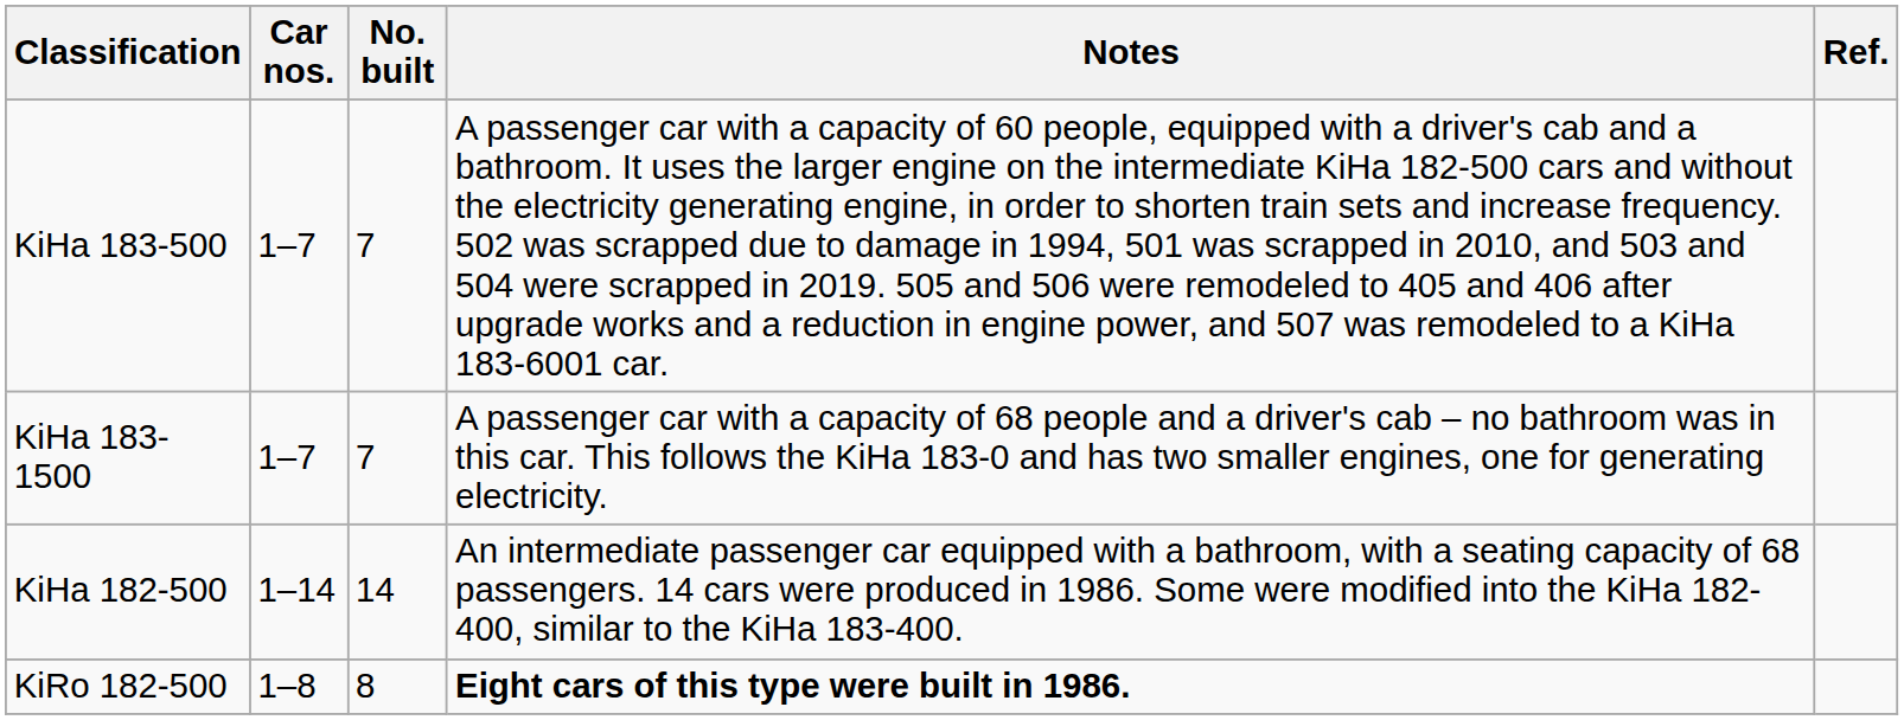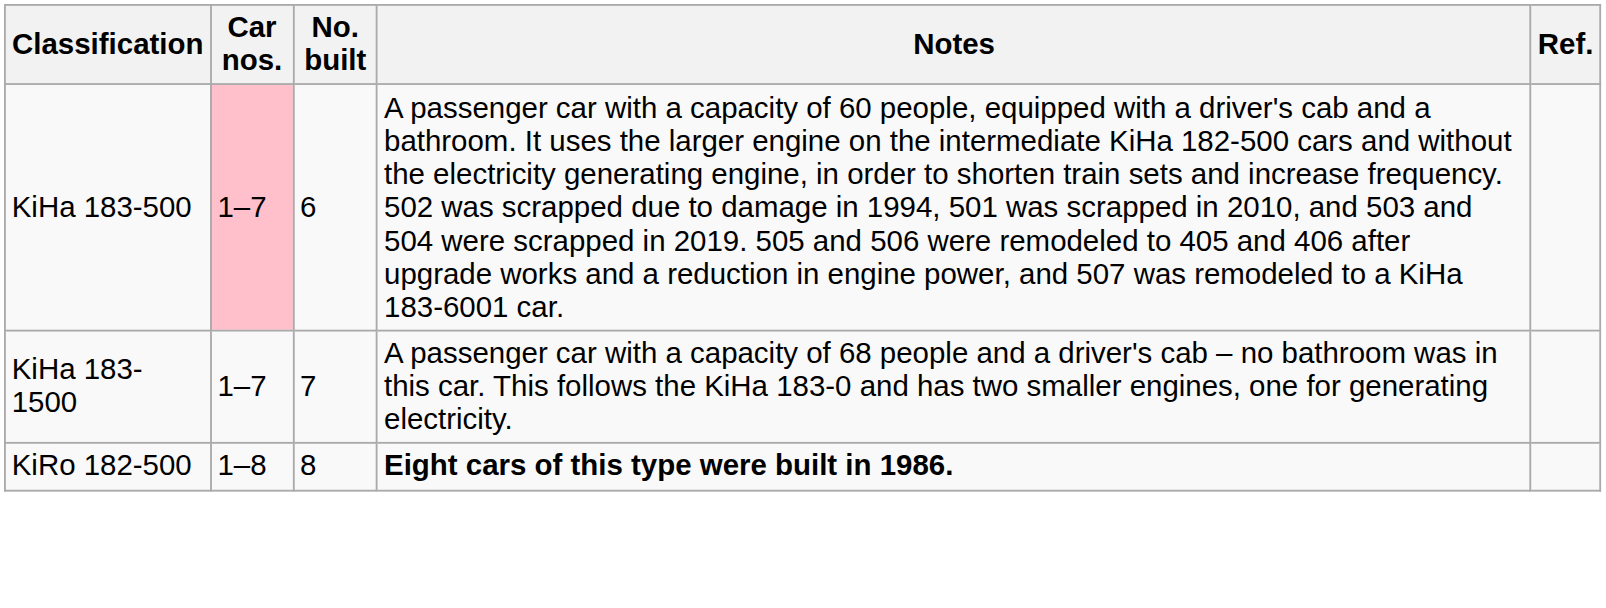 <table class="wikitable">
 <tr>
 <th>Classification</th>
 <th>Car nos.</th>
 <th>No. built</th>
 <th>Notes</th>
 <th>Ref.</th>
 </tr>
 <tr>
 <td>KiHa 183-500</td>
-<td>1–7</td>
-<td>7</td>
+<td style="background: pink;">1–7</td>
+<td>6</td>
 <td>A passenger car with a capacity of 60 people, equipped with a driver's cab and a bathroom. It uses the larger engine on the intermediate KiHa 182-500 cars and without the electricity generating engine, in order to shorten train sets and increase frequency. 502 was scrapped due to damage in 1994, 501 was scrapped in 2010, and 503 and 504 were scrapped in 2019. 505 and 506 were remodeled to 405 and 406 after upgrade works and a reduction in engine power, and 507 was remodeled to a KiHa 183-6001 car.</td>
 <td></td>
 </tr>
 <tr>
 <td>KiHa 183-1500</td>
 <td>1–7</td>
 <td>7</td>
 <td>A passenger car with a capacity of 68 people and a driver's cab – no bathroom was in this car. This follows the KiHa 183-0 and has two smaller engines, one for generating electricity.</td>
 <td></td>
 </tr>
 <tr>
-<td>KiHa 182-500</td>
-<td>1–14</td>
-<td>14</td>
-<td>An intermediate passenger car equipped with a bathroom, with a seating capacity of 68 passengers. 14 cars were produced in 1986. Some were modified into the KiHa 182-400, similar to the KiHa 183-400.</td>
-<td></td>
-</tr>
-<tr>
 <td>KiRo 182-500</td>
 <td>1–8</td>
 <td>8</td>
 <td><strong>Eight cars of this type were built in 1986.</strong></td>
 <td></td>
 </tr>
 </table>
